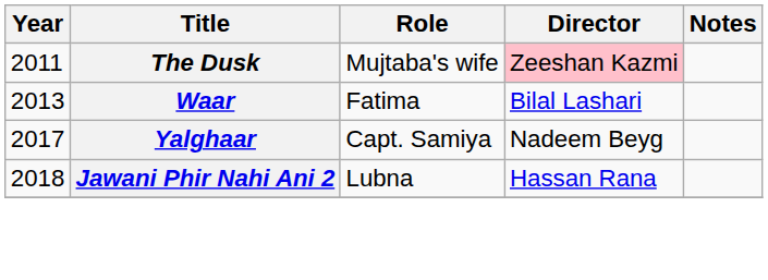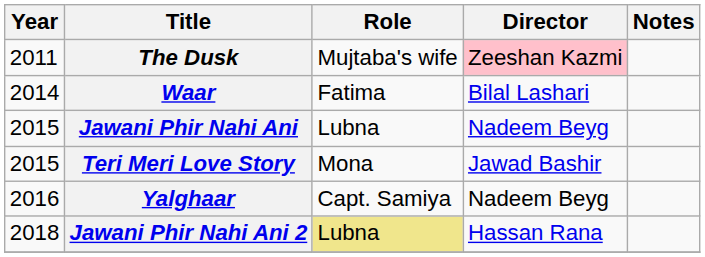 <table class="wikitable sortable plainrowheaders">
 <tr style="text-align:center;">
 <th scope="col">Year</th>
 <th scope="col">Title</th>
 <th scope="col">Role</th>
 <th scope="col">Director</th>
 <th class="unsortable" scope="col">Notes</th>
 </tr>
 <tr>
 <td>2011</td>
 <th scope="row"><em>The Dusk</em></th>
 <td>Mujtaba's wife</td>
 <td style="background: pink;">Zeeshan Kazmi</td>
 <td></td>
 </tr>
 <tr>
-<td>2013</td>
+<td>2014</td>
 <th scope="row"><em><a href='#'>Waar</a></em></th>
 <td>Fatima</td>
 <td><a href='#'>Bilal Lashari</a></td>
 <td></td>
 </tr>
 <tr>
-<td>2017</td>
+<td>2015</td>
+<th scope="row"><em><a href='#'>Jawani Phir Nahi Ani</a></em></th>
+<td>Lubna</td>
+<td><a href='#'>Nadeem Beyg</a></td>
+<td></td>
+</tr>
+<tr>
+<td>2015</td>
+<th scope="row"><em><a href='#'>Teri Meri Love Story</a></em></th>
+<td>Mona</td>
+<td><a href='#'>Jawad Bashir</a></td>
+<td></td>
+</tr>
+<tr>
+<td>2016</td>
 <th scope="row"><em><a href='#'>Yalghaar</a></em></th>
 <td>Capt. Samiya</td>
 <td>Nadeem Beyg</td>
 <td></td>
 </tr>
 <tr>
 <td>2018</td>
 <th scope="row"><em><a href='#'>Jawani Phir Nahi Ani 2</a></em></th>
-<td>Lubna</td>
+<td style="background: khaki;">Lubna</td>
 <td><a href='#'>Hassan Rana</a></td>
 <td></td>
 </tr>
 <tr>
 </tr>
 </table>
